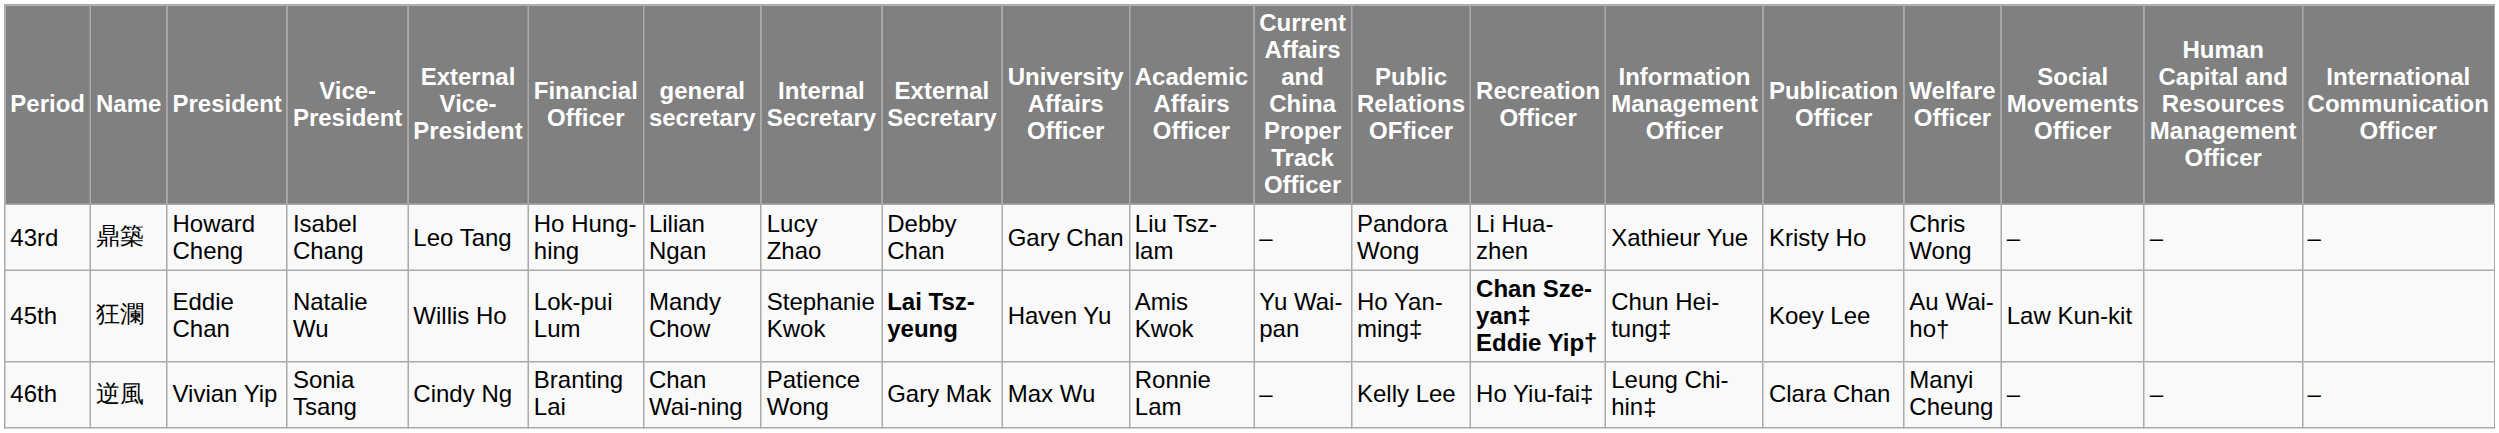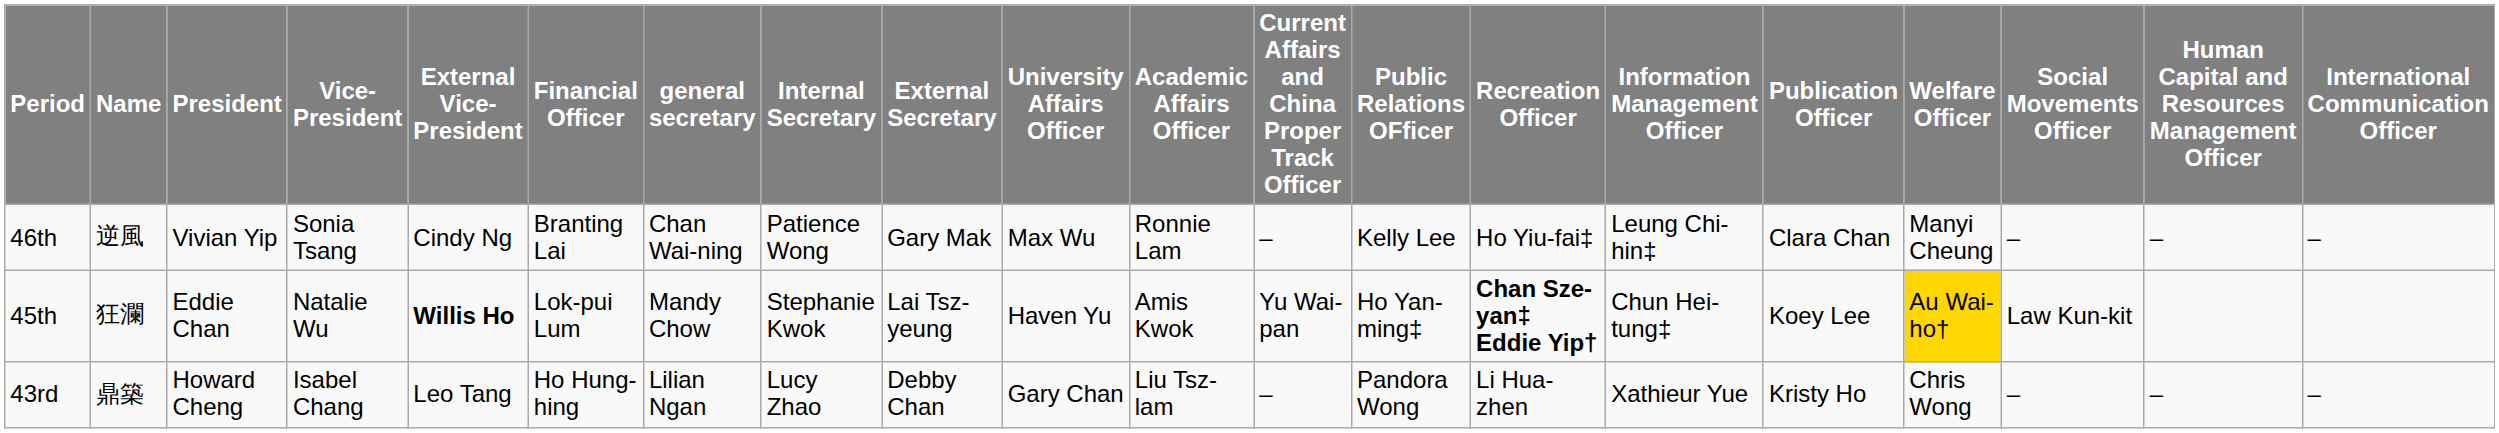 <table class="wikitable" style="width:100%;text-align: left">
 <tr style="background:gray; color:white;text-align: center">
 <td style="width:60px"><strong>Period</strong></td>
 <td style="width:120px"><strong>Name</strong></td>
 <td style="width:60px"><strong>President</strong></td>
 <td style="width:60px"><strong>Vice-President</strong></td>
 <td style="width:60px"><strong>External Vice-President</strong></td>
 <td style="width:70px"><strong>Financial Officer</strong></td>
 <td style="width:70px"><strong>general secretary</strong></td>
 <td style="width:70px"><strong>Internal Secretary</strong></td>
 <td style="width:60px"><strong>External Secretary</strong></td>
 <td style="width:70px"><strong>University Affairs Officer</strong></td>
 <td style="width:70px"><strong>Academic Affairs Officer</strong></td>
 <td style="width:70px"><strong>Current Affairs and China Proper Track Officer</strong></td>
 <td style="width:70px"><strong>Public Relations OFficer</strong></td>
 <td style="width:70px"><strong>Recreation Officer</strong></td>
 <td style="width:70px"><strong>Information Management Officer</strong></td>
 <td style="width:70px"><strong>Publication Officer</strong></td>
 <td style="width:70px"><strong>Welfare Officer</strong></td>
 <td style="width:70px"><strong>Social Movements Officer</strong></td>
 <td style="width:70px"><strong>Human Capital and Resources Management Officer</strong></td>
 <td style="width:70px"><strong>International Communication Officer</strong></td>
 </tr>
 <tr>
+<td>46th</td>
+<td>逆風</td>
+<td>Vivian Yip</td>
+<td>Sonia Tsang</td>
+<td>Cindy Ng</td>
+<td>Branting Lai</td>
+<td>Chan Wai-ning</td>
+<td>Patience Wong</td>
+<td>Gary Mak</td>
+<td>Max Wu</td>
+<td>Ronnie Lam</td>
+<td>–</td>
+<td>Kelly Lee</td>
+<td>Ho Yiu-fai‡</td>
+<td>Leung Chi-hin‡</td>
+<td>Clara Chan</td>
+<td>Manyi Cheung</td>
+<td>–</td>
+<td>–</td>
+<td>–</td>
+</tr>
+<tr>
+<td>45th</td>
+<td>狂瀾</td>
+<td>Eddie Chan</td>
+<td>Natalie Wu</td>
+<td><strong>Willis Ho</strong></td>
+<td>Lok-pui Lum</td>
+<td>Mandy Chow</td>
+<td>Stephanie Kwok</td>
+<td>Lai Tsz-yeung</td>
+<td>Haven Yu</td>
+<td>Amis Kwok</td>
+<td>Yu Wai-pan</td>
+<td>Ho Yan-ming‡</td>
+<td><strong>Chan Sze-yan‡<br>Eddie Yip†</strong></td>
+<td>Chun Hei-tung‡</td>
+<td>Koey Lee</td>
+<td style="background: gold;">Au Wai-ho†</td>
+<td>Law Kun-kit</td>
+<td –></td>
+</tr>
+<tr>
 <td>43rd</td>
 <td>鼎築</td>
 <td>Howard Cheng</td>
 <td>Isabel Chang</td>
 <td>Leo Tang</td>
 <td>Ho Hung-hing</td>
 <td>Lilian Ngan</td>
 <td>Lucy Zhao</td>
 <td>Debby Chan</td>
 <td>Gary Chan</td>
 <td>Liu Tsz-lam</td>
 <td>–</td>
 <td>Pandora Wong</td>
 <td>Li Hua-zhen</td>
 <td>Xathieur Yue</td>
 <td>Kristy Ho</td>
 <td>Chris Wong</td>
 <td>–</td>
 <td>–</td>
 <td>–</td>
 </tr>
-<tr>
-<td>45th</td>
-<td>狂瀾</td>
-<td>Eddie Chan</td>
-<td>Natalie Wu</td>
-<td>Willis Ho</td>
-<td>Lok-pui Lum</td>
-<td>Mandy Chow</td>
-<td>Stephanie Kwok</td>
-<td><strong>Lai Tsz-yeung</strong></td>
-<td>Haven Yu</td>
-<td>Amis Kwok</td>
-<td>Yu Wai-pan</td>
-<td>Ho Yan-ming‡</td>
-<td><strong>Chan Sze-yan‡<br>Eddie Yip†</strong></td>
-<td>Chun Hei-tung‡</td>
-<td>Koey Lee</td>
-<td>Au Wai-ho†</td>
-<td>Law Kun-kit</td>
-<td –></td>
-</tr>
-<tr>
-<td>46th</td>
-<td>逆風</td>
-<td>Vivian Yip</td>
-<td>Sonia Tsang</td>
-<td>Cindy Ng</td>
-<td>Branting Lai</td>
-<td>Chan Wai-ning</td>
-<td>Patience Wong</td>
-<td>Gary Mak</td>
-<td>Max Wu</td>
-<td>Ronnie Lam</td>
-<td>–</td>
-<td>Kelly Lee</td>
-<td>Ho Yiu-fai‡</td>
-<td>Leung Chi-hin‡</td>
-<td>Clara Chan</td>
-<td>Manyi Cheung</td>
-<td>–</td>
-<td>–</td>
-<td>–</td>
-</tr>
 </table>
